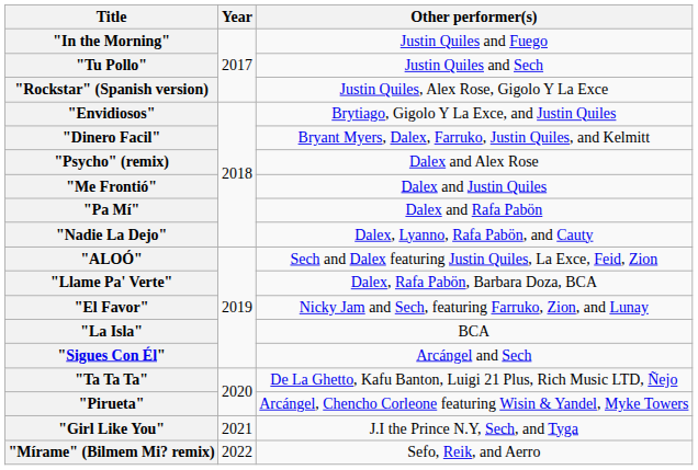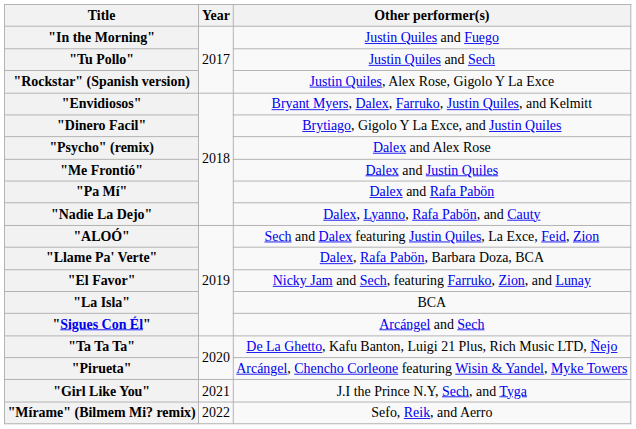 <table class="wikitable plainrowheaders" style="text-align:center;">
 <tr>
 <th scope="col">Title</th>
 <th scope="col">Year</th>
 <th scope="col">Other performer(s)</th>
 </tr>
 <tr>
 <th scope="row">"In the Morning"</th>
 <td rowspan="3">2017</td>
 <td><a href='#'>Justin Quiles</a> and <a href='#'>Fuego</a></td>
 </tr>
 <tr>
 <th scope="row">"Tu Pollo"</th>
 <td><a href='#'>Justin Quiles</a> and <a href='#'>Sech</a></td>
 </tr>
 <tr>
 <th scope="row">"Rockstar" (Spanish version)</th>
 <td><a href='#'>Justin Quiles</a>, Alex Rose, Gigolo Y La Exce</td>
 </tr>
 <tr>
 <th scope="row">"Envidiosos"</th>
 <td rowspan="6">2018</td>
-<td><a href='#'>Brytiago</a>, Gigolo Y La Exce, and <a href='#'>Justin Quiles</a></td>
+<td><a href='#'>Bryant Myers</a>, <a href='#'>Dalex</a>, <a href='#'>Farruko</a>, <a href='#'>Justin Quiles</a>, and Kelmitt</td>
 </tr>
 <tr>
 <th scope="row">"Dinero Facil"</th>
-<td><a href='#'>Bryant Myers</a>, <a href='#'>Dalex</a>, <a href='#'>Farruko</a>, <a href='#'>Justin Quiles</a>, and Kelmitt</td>
+<td><a href='#'>Brytiago</a>, Gigolo Y La Exce, and <a href='#'>Justin Quiles</a></td>
 </tr>
 <tr>
 <th scope="row">"Psycho" (remix)</th>
 <td><a href='#'>Dalex</a> and Alex Rose</td>
 </tr>
 <tr>
 <th scope="row">"Me Frontió"</th>
 <td><a href='#'>Dalex</a> and <a href='#'>Justin Quiles</a></td>
 </tr>
 <tr>
 <th scope="row">"Pa Mí"</th>
 <td><a href='#'>Dalex</a> and <a href='#'>Rafa Pabön</a></td>
 </tr>
 <tr>
 <th scope="row">"Nadie La Dejo"</th>
 <td><a href='#'>Dalex</a>, <a href='#'>Lyanno</a>, <a href='#'>Rafa Pabön</a>, and <a href='#'>Cauty</a></td>
 </tr>
 <tr>
 <th scope="row">"ALOÓ"</th>
 <td rowspan="5">2019</td>
 <td><a href='#'>Sech</a> and <a href='#'>Dalex</a> featuring <a href='#'>Justin Quiles</a>, La Exce, <a href='#'>Feid</a>, <a href='#'>Zion</a></td>
 </tr>
 <tr>
 <th scope="row">"Llame Pa' Verte"</th>
 <td><a href='#'>Dalex</a>, <a href='#'>Rafa Pabön</a>, Barbara Doza, BCA</td>
 </tr>
 <tr>
 <th scope="row">"El Favor"</th>
 <td><a href='#'>Nicky Jam</a> and <a href='#'>Sech</a>, featuring <a href='#'>Farruko</a>, <a href='#'>Zion</a>, and <a href='#'>Lunay</a></td>
 </tr>
 <tr>
 <th scope="row">"La Isla"</th>
 <td>BCA</td>
 </tr>
 <tr>
 <th scope="row">"<a href='#'>Sigues Con Él</a>"</th>
 <td><a href='#'>Arcángel</a> and <a href='#'>Sech</a></td>
 </tr>
 <tr>
 <th scope="row">"Ta Ta Ta"</th>
 <td rowspan="2">2020</td>
 <td><a href='#'>De La Ghetto</a>, Kafu Banton, Luigi 21 Plus, Rich Music LTD, <a href='#'>Ñejo</a></td>
 </tr>
 <tr>
 <th scope="row">"Pirueta"</th>
 <td><a href='#'>Arcángel</a>, <a href='#'>Chencho Corleone</a> featuring <a href='#'>Wisin & Yandel</a>, <a href='#'>Myke Towers</a></td>
 </tr>
 <tr>
 <th scope="row">"Girl Like You"</th>
 <td>2021</td>
 <td>J.I the Prince N.Y, <a href='#'>Sech</a>, and <a href='#'>Tyga</a></td>
 </tr>
 <tr>
 <th scope="row">"Mírame" (Bilmem Mi? remix)</th>
 <td>2022</td>
 <td>Sefo, <a href='#'>Reik</a>, and Aerro</td>
 </tr>
 </table>
